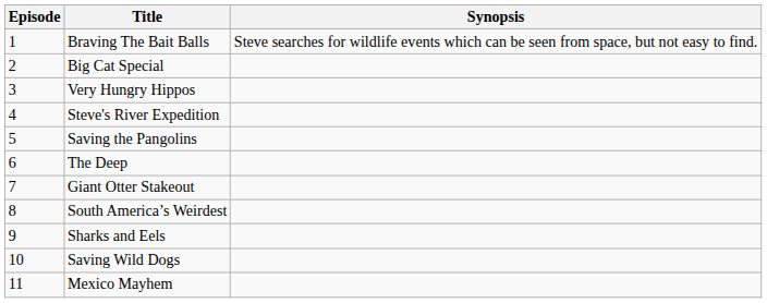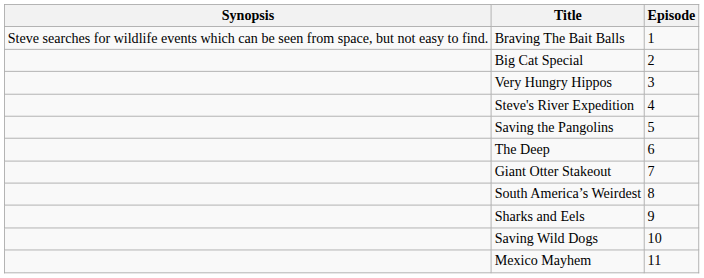 <table class="wikitable">
 <tr>
+<th>Synopsis</th>
+<th>Title</th>
 <th>Episode</th>
-<th>Title</th>
-<th>Synopsis</th>
 </tr>
 <tr>
+<td>Steve searches for wildlife events which can be seen from space, but not easy to find.</td>
+<td>Braving The Bait Balls</td>
 <td>1</td>
-<td>Braving The Bait Balls</td>
-<td>Steve searches for wildlife events which can be seen from space, but not easy to find.</td>
 </tr>
 <tr>
+<td></td>
+<td>Big Cat Special</td>
 <td>2</td>
-<td>Big Cat Special</td>
-<td></td>
 </tr>
 <tr>
+<td></td>
+<td>Very Hungry Hippos</td>
 <td>3</td>
-<td>Very Hungry Hippos</td>
-<td></td>
 </tr>
 <tr>
+<td></td>
+<td>Steve's River Expedition</td>
 <td>4</td>
-<td>Steve's River Expedition</td>
-<td></td>
 </tr>
 <tr>
+<td></td>
+<td>Saving the Pangolins</td>
 <td>5</td>
-<td>Saving the Pangolins</td>
-<td></td>
 </tr>
 <tr>
+<td></td>
+<td>The Deep</td>
 <td>6</td>
-<td>The Deep</td>
-<td></td>
 </tr>
 <tr>
+<td></td>
+<td>Giant Otter Stakeout</td>
 <td>7</td>
-<td>Giant Otter Stakeout</td>
-<td></td>
 </tr>
 <tr>
+<td></td>
+<td>South America’s Weirdest</td>
 <td>8</td>
-<td>South America’s Weirdest</td>
-<td></td>
 </tr>
 <tr>
+<td></td>
+<td>Sharks and Eels</td>
 <td>9</td>
-<td>Sharks and Eels</td>
-<td></td>
 </tr>
 <tr>
+<td></td>
+<td>Saving Wild Dogs</td>
 <td>10</td>
-<td>Saving Wild Dogs</td>
-<td></td>
 </tr>
 <tr>
+<td></td>
+<td>Mexico Mayhem</td>
 <td>11</td>
-<td>Mexico Mayhem</td>
-<td></td>
 </tr>
 </table>
